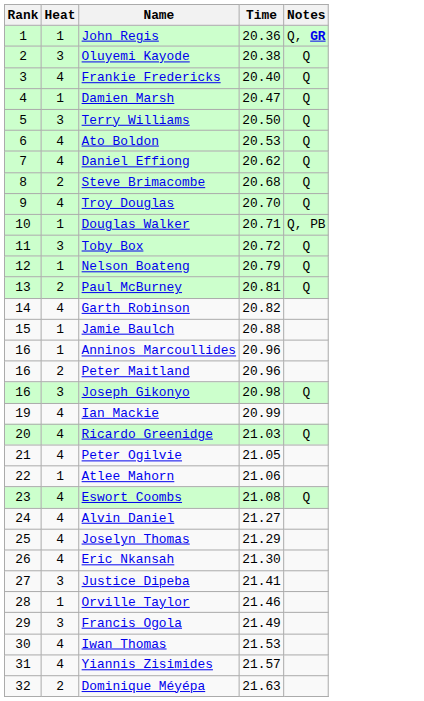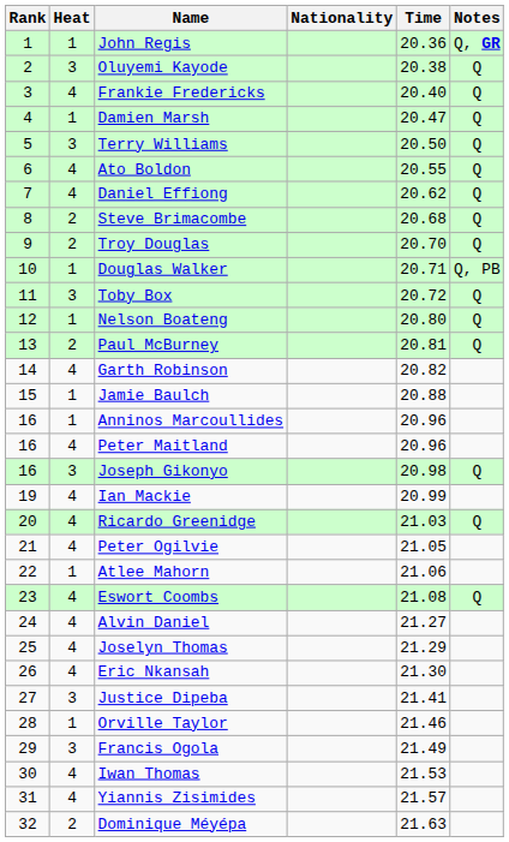 <table class="wikitable sortable" style="text-align:center">
 <tr>
 <th>Rank</th>
 <th>Heat</th>
 <th>Name</th>
+<th>Nationality</th>
 <th>Time</th>
 <th>Notes</th>
 </tr>
 <tr bgcolor=ccffcc>
 <td>1</td>
 <td>1</td>
 <td align=left><a href='#'>John Regis</a></td>
+<td align=left></td>
 <td>20.36</td>
 <td>Q, <strong><a href='#'>GR</a></strong></td>
 </tr>
 <tr bgcolor=ccffcc>
 <td>2</td>
 <td>3</td>
 <td align=left><a href='#'>Oluyemi Kayode</a></td>
+<td align=left></td>
 <td>20.38</td>
 <td>Q</td>
 </tr>
 <tr bgcolor=ccffcc>
 <td>3</td>
 <td>4</td>
 <td align=left><a href='#'>Frankie Fredericks</a></td>
+<td align=left></td>
 <td>20.40</td>
 <td>Q</td>
 </tr>
 <tr bgcolor=ccffcc>
 <td>4</td>
 <td>1</td>
 <td align=left><a href='#'>Damien Marsh</a></td>
+<td align=left></td>
 <td>20.47</td>
 <td>Q</td>
 </tr>
 <tr bgcolor=ccffcc>
 <td>5</td>
 <td>3</td>
 <td align=left><a href='#'>Terry Williams</a></td>
+<td align=left></td>
 <td>20.50</td>
 <td>Q</td>
 </tr>
 <tr bgcolor=ccffcc>
 <td>6</td>
 <td>4</td>
 <td align=left><a href='#'>Ato Boldon</a></td>
-<td>20.53</td>
+<td align=left></td>
+<td>20.55</td>
 <td>Q</td>
 </tr>
 <tr bgcolor=ccffcc>
 <td>7</td>
 <td>4</td>
 <td align=left><a href='#'>Daniel Effiong</a></td>
+<td align=left></td>
 <td>20.62</td>
 <td>Q</td>
 </tr>
 <tr bgcolor=ccffcc>
 <td>8</td>
 <td>2</td>
 <td align=left><a href='#'>Steve Brimacombe</a></td>
+<td align=left></td>
 <td>20.68</td>
 <td>Q</td>
 </tr>
 <tr bgcolor=ccffcc>
 <td>9</td>
-<td>4</td>
+<td>2</td>
 <td align=left><a href='#'>Troy Douglas</a></td>
+<td align=left></td>
 <td>20.70</td>
 <td>Q</td>
 </tr>
 <tr bgcolor=ccffcc>
 <td>10</td>
 <td>1</td>
 <td align=left><a href='#'>Douglas Walker</a></td>
+<td align=left></td>
 <td>20.71</td>
 <td>Q, PB</td>
 </tr>
 <tr bgcolor=ccffcc>
 <td>11</td>
 <td>3</td>
 <td align=left><a href='#'>Toby Box</a></td>
+<td align=left></td>
 <td>20.72</td>
 <td>Q</td>
 </tr>
 <tr bgcolor=ccffcc>
 <td>12</td>
 <td>1</td>
 <td align=left><a href='#'>Nelson Boateng</a></td>
-<td>20.79</td>
+<td align=left></td>
+<td>20.80</td>
 <td>Q</td>
 </tr>
 <tr bgcolor=ccffcc>
 <td>13</td>
 <td>2</td>
 <td align=left><a href='#'>Paul McBurney</a></td>
+<td align=left></td>
 <td>20.81</td>
 <td>Q</td>
 </tr>
 <tr>
 <td>14</td>
 <td>4</td>
 <td align=left><a href='#'>Garth Robinson</a></td>
+<td align=left></td>
 <td>20.82</td>
 <td></td>
 </tr>
 <tr>
 <td>15</td>
 <td>1</td>
 <td align=left><a href='#'>Jamie Baulch</a></td>
+<td align=left></td>
 <td>20.88</td>
 <td></td>
 </tr>
 <tr>
 <td>16</td>
 <td>1</td>
 <td align=left><a href='#'>Anninos Marcoullides</a></td>
+<td align=left></td>
 <td>20.96</td>
 <td></td>
 </tr>
 <tr>
 <td>16</td>
-<td>2</td>
+<td>4</td>
 <td align=left><a href='#'>Peter Maitland</a></td>
+<td align=left></td>
 <td>20.96</td>
 <td></td>
 </tr>
 <tr bgcolor=ccffcc>
 <td>16</td>
 <td>3</td>
 <td align=left><a href='#'>Joseph Gikonyo</a></td>
+<td align=left></td>
 <td>20.98</td>
 <td>Q</td>
 </tr>
 <tr>
 <td>19</td>
 <td>4</td>
 <td align=left><a href='#'>Ian Mackie</a></td>
+<td align=left></td>
 <td>20.99</td>
 <td></td>
 </tr>
 <tr bgcolor=ccffcc>
 <td>20</td>
 <td>4</td>
 <td align=left><a href='#'>Ricardo Greenidge</a></td>
+<td align=left></td>
 <td>21.03</td>
 <td>Q</td>
 </tr>
 <tr>
 <td>21</td>
 <td>4</td>
 <td align=left><a href='#'>Peter Ogilvie</a></td>
+<td align=left></td>
 <td>21.05</td>
 <td></td>
 </tr>
 <tr>
 <td>22</td>
 <td>1</td>
 <td align=left><a href='#'>Atlee Mahorn</a></td>
+<td align=left></td>
 <td>21.06</td>
 <td></td>
 </tr>
 <tr bgcolor=ccffcc>
 <td>23</td>
 <td>4</td>
 <td align=left><a href='#'>Eswort Coombs</a></td>
+<td align=left></td>
 <td>21.08</td>
 <td>Q</td>
 </tr>
 <tr>
 <td>24</td>
 <td>4</td>
 <td align=left><a href='#'>Alvin Daniel</a></td>
+<td align=left></td>
 <td>21.27</td>
 <td></td>
 </tr>
 <tr>
 <td>25</td>
 <td>4</td>
 <td align=left><a href='#'>Joselyn Thomas</a></td>
+<td align=left></td>
 <td>21.29</td>
 <td></td>
 </tr>
 <tr>
 <td>26</td>
 <td>4</td>
 <td align=left><a href='#'>Eric Nkansah</a></td>
+<td align=left></td>
 <td>21.30</td>
 <td></td>
 </tr>
 <tr>
 <td>27</td>
 <td>3</td>
 <td align=left><a href='#'>Justice Dipeba</a></td>
+<td align=left></td>
 <td>21.41</td>
 <td></td>
 </tr>
 <tr>
 <td>28</td>
 <td>1</td>
 <td align=left><a href='#'>Orville Taylor</a></td>
+<td align=left></td>
 <td>21.46</td>
 <td></td>
 </tr>
 <tr>
 <td>29</td>
 <td>3</td>
 <td align=left><a href='#'>Francis Ogola</a></td>
+<td align=left></td>
 <td>21.49</td>
 <td></td>
 </tr>
 <tr>
 <td>30</td>
 <td>4</td>
 <td align=left><a href='#'>Iwan Thomas</a></td>
+<td align=left></td>
 <td>21.53</td>
 <td></td>
 </tr>
 <tr>
 <td>31</td>
 <td>4</td>
 <td align=left><a href='#'>Yiannis Zisimides</a></td>
+<td align=left></td>
 <td>21.57</td>
 <td></td>
 </tr>
 <tr>
 <td>32</td>
 <td>2</td>
 <td align=left><a href='#'>Dominique Méyépa</a></td>
+<td align=left></td>
 <td>21.63</td>
 <td></td>
 </tr>
 </table>
